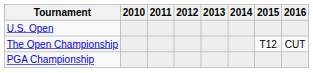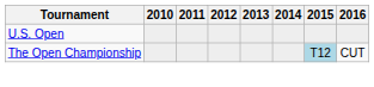 <table class="wikitable" style="font-size:95%;text-align:center;">
 <tr>
 <th>Tournament</th>
 <th>2010</th>
 <th>2011</th>
 <th>2012</th>
 <th>2013</th>
 <th>2014</th>
 <th>2015</th>
 <th>2016</th>
 </tr>
 <tr>
 <td align=left><a href='#'>U.S. Open</a></td>
 <td style="background:#eeeeee;"></td>
 <td style="background:#eeeeee;"></td>
 <td style="background:#eeeeee;"></td>
 <td style="background:#eeeeee;"></td>
 <td style="background:#eeeeee;"></td>
 <td style="background:#eeeeee;"></td>
 <td style="background:#eeeeee;"></td>
 </tr>
 <tr>
 <td align=left><a href='#'>The Open Championship</a></td>
 <td style="background:#eeeeee;"></td>
 <td style="background:#eeeeee;"></td>
 <td style="background:#eeeeee;"></td>
 <td style="background:#eeeeee;"></td>
 <td style="background:#eeeeee;"></td>
-<td>T12</td>
+<td style="background: lightblue;">T12</td>
 <td>CUT</td>
 </tr>
-<tr>
-<td align=left><a href='#'>PGA Championship</a></td>
-<td style="background:#eeeeee;"></td>
-<td style="background:#eeeeee;"></td>
-<td style="background:#eeeeee;"></td>
-<td style="background:#eeeeee;"></td>
-<td style="background:#eeeeee;"></td>
-<td style="background:#eeeeee;"></td>
-<td style="background:#eeeeee;"></td>
-</tr>
 </table>
